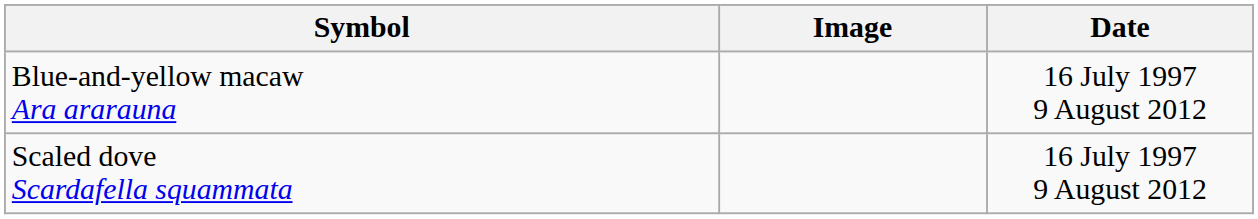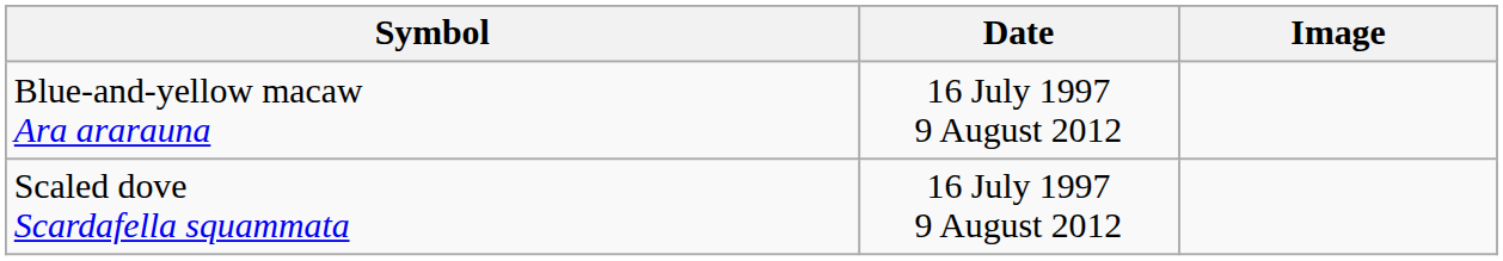 <table class="wikitable">
 <tr>
 <th width="40%">Symbol</th>
+<th width="15%">Date</th>
 <th width="15%">Image</th>
-<th width="15%">Date</th>
 </tr>
 <tr>
 <td>Blue-and-yellow macaw<br><em><a href='#'>Ara ararauna</a></em></td>
+<td align="center">16 July 1997<br>9 August 2012</td>
 <td align="center"></td>
-<td align="center">16 July 1997<br>9 August 2012</td>
 </tr>
 <tr>
 <td>Scaled dove<br><em><a href='#'>Scardafella squammata</a></em></td>
+<td align="center">16 July 1997<br>9 August 2012</td>
 <td align="center"></td>
-<td align="center">16 July 1997<br>9 August 2012</td>
 </tr>
 </table>
